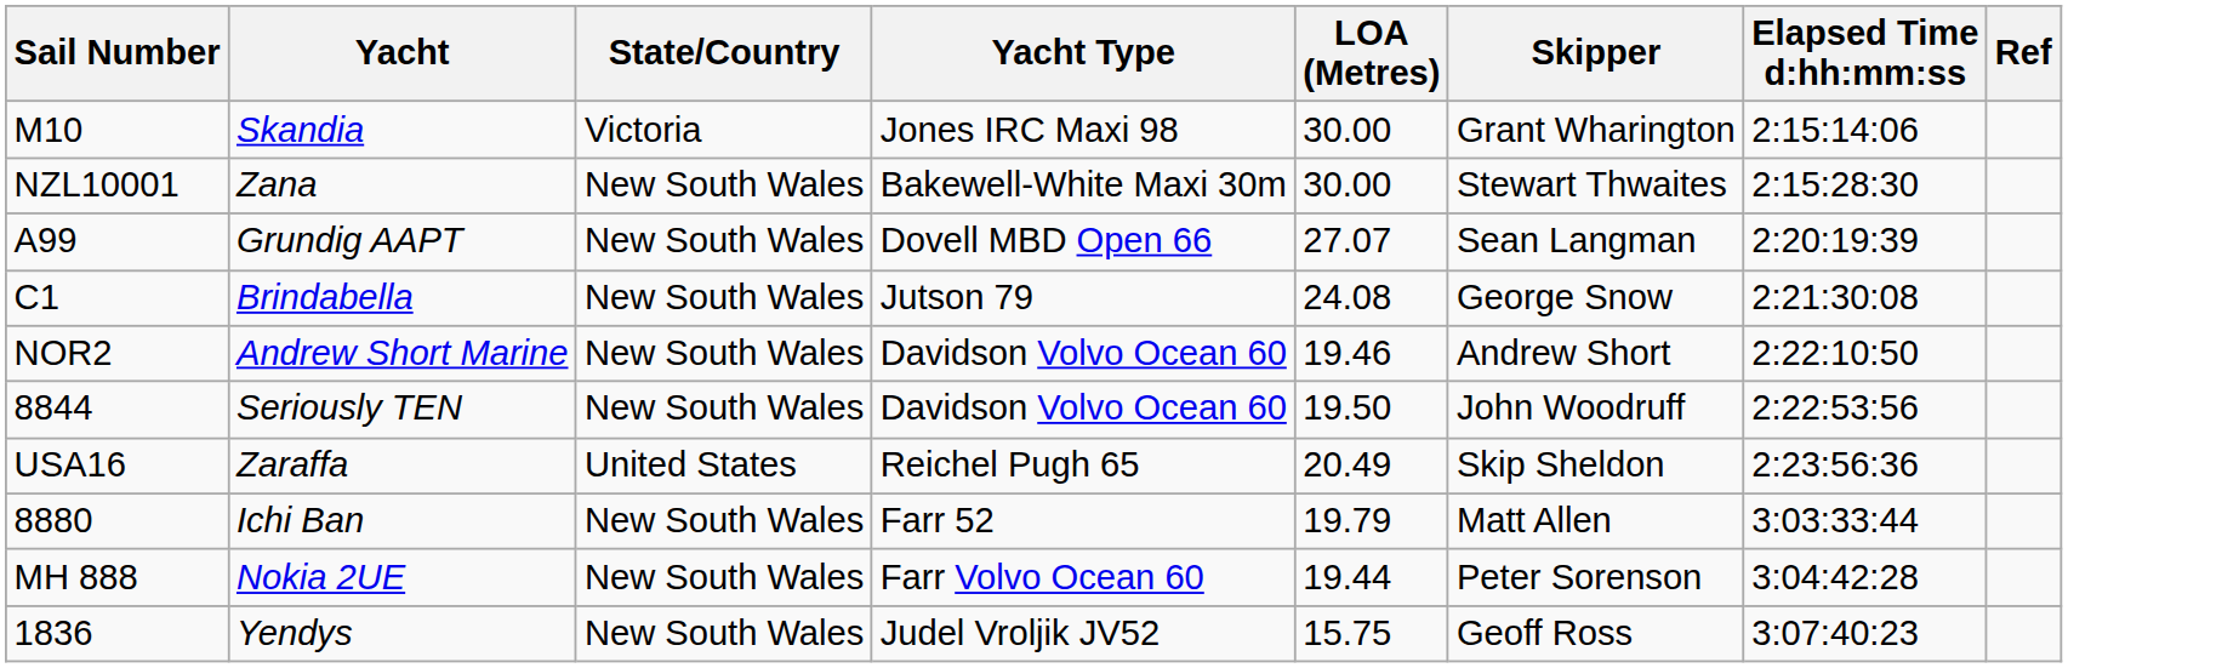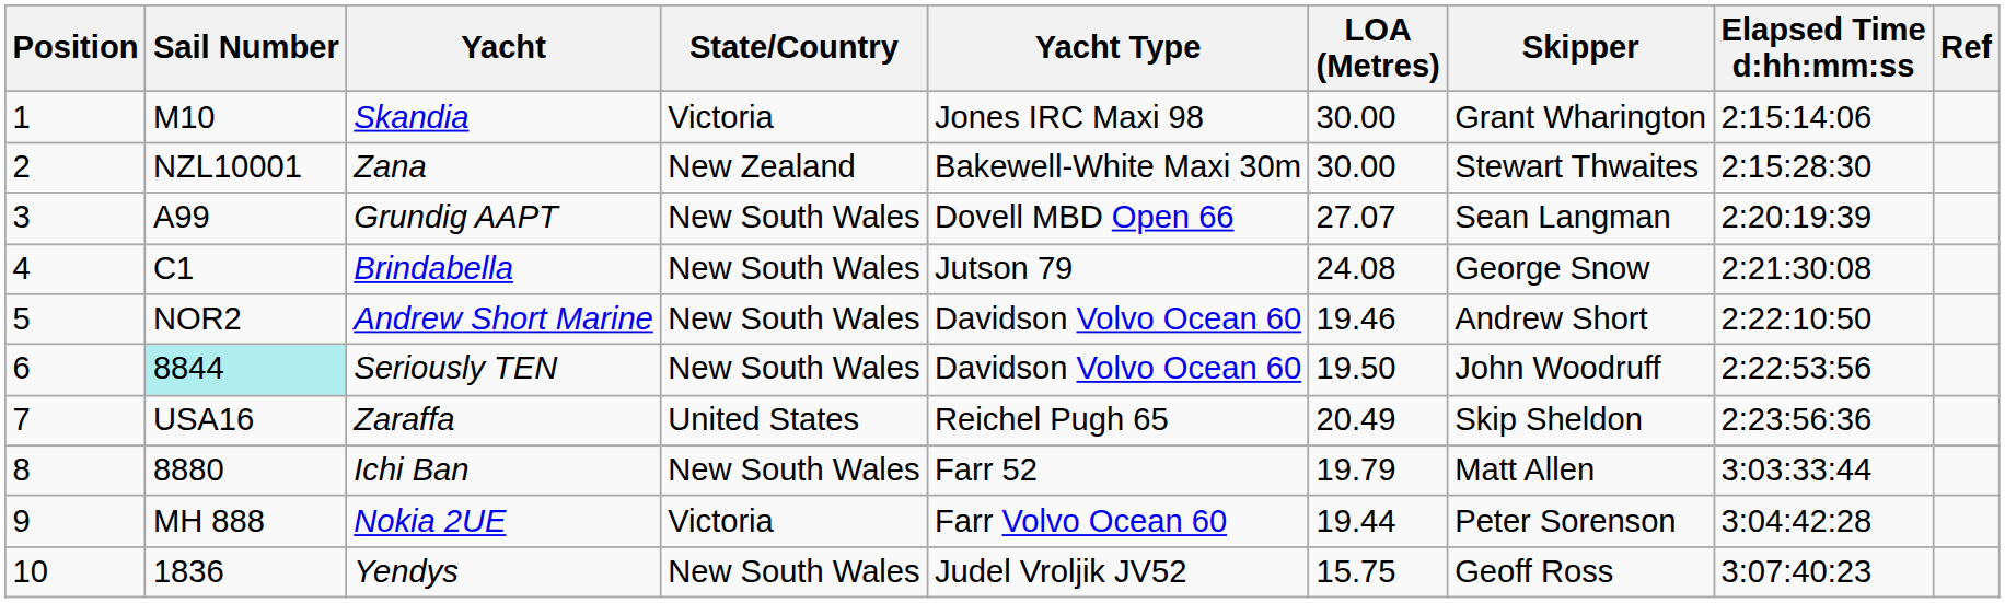 <table class="wikitable">
 <tr>
+<th>Position</th>
 <th>Sail Number</th>
 <th>Yacht</th>
 <th>State/Country</th>
 <th>Yacht Type</th>
 <th>LOA <br>(Metres)</th>
 <th>Skipper</th>
 <th>Elapsed Time <br>d:hh:mm:ss</th>
 <th>Ref</th>
 </tr>
 <tr>
+<td>1</td>
 <td>M10</td>
 <td><em><a href='#'>Skandia</a></em></td>
 <td> Victoria</td>
 <td>Jones IRC Maxi 98</td>
 <td>30.00</td>
 <td>Grant Wharington</td>
 <td>2:15:14:06</td>
 <td></td>
 </tr>
 <tr>
+<td>2</td>
 <td>NZL10001</td>
 <td><em>Zana</em></td>
-<td> New South Wales</td>
+<td> New Zealand</td>
 <td>Bakewell-White Maxi 30m</td>
 <td>30.00</td>
 <td>Stewart Thwaites</td>
 <td>2:15:28:30</td>
 <td></td>
 </tr>
 <tr>
+<td>3</td>
 <td>A99</td>
 <td><em>Grundig AAPT</em></td>
 <td> New South Wales</td>
 <td>Dovell MBD <a href='#'>Open 66</a></td>
 <td>27.07</td>
 <td>Sean Langman</td>
 <td>2:20:19:39</td>
 <td></td>
 </tr>
 <tr>
+<td>4</td>
 <td>C1</td>
 <td><em><a href='#'>Brindabella</a></em></td>
 <td> New South Wales</td>
 <td>Jutson 79</td>
 <td>24.08</td>
 <td>George Snow</td>
 <td>2:21:30:08</td>
 <td></td>
 </tr>
 <tr>
+<td>5</td>
 <td>NOR2</td>
 <td><em><a href='#'>Andrew Short Marine</a></em></td>
 <td> New South Wales</td>
 <td>Davidson <a href='#'>Volvo Ocean 60</a></td>
 <td>19.46</td>
 <td>Andrew Short</td>
 <td>2:22:10:50</td>
 <td></td>
 </tr>
 <tr>
-<td>8844</td>
+<td>6</td>
+<td style="background: paleturquoise;">8844</td>
 <td><em>Seriously TEN</em></td>
 <td> New South Wales</td>
 <td>Davidson <a href='#'>Volvo Ocean 60</a></td>
 <td>19.50</td>
 <td>John Woodruff</td>
 <td>2:22:53:56</td>
 <td></td>
 </tr>
 <tr>
+<td>7</td>
 <td>USA16</td>
 <td><em>Zaraffa</em></td>
 <td> United States</td>
 <td>Reichel Pugh 65</td>
 <td>20.49</td>
 <td>Skip Sheldon</td>
 <td>2:23:56:36</td>
 <td></td>
 </tr>
 <tr>
+<td>8</td>
 <td>8880</td>
 <td><em>Ichi Ban</em></td>
 <td> New South Wales</td>
 <td>Farr 52</td>
 <td>19.79</td>
 <td>Matt Allen</td>
 <td>3:03:33:44</td>
 <td></td>
 </tr>
 <tr>
+<td>9</td>
 <td>MH 888</td>
 <td><em><a href='#'>Nokia 2UE</a></em></td>
-<td> New South Wales</td>
+<td> Victoria</td>
 <td>Farr <a href='#'>Volvo Ocean 60</a></td>
 <td>19.44</td>
 <td>Peter Sorenson</td>
 <td>3:04:42:28</td>
 <td></td>
 </tr>
 <tr>
+<td>10</td>
 <td>1836</td>
 <td><em>Yendys</em></td>
 <td> New South Wales</td>
 <td>Judel Vroljik JV52</td>
 <td>15.75</td>
 <td>Geoff Ross</td>
 <td>3:07:40:23</td>
 <td></td>
 </tr>
 </table>
